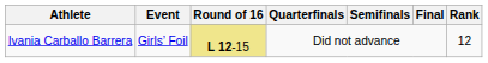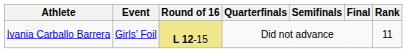 <table class="wikitable" border="1" style="font-size:90%">
 <tr>
 <th>Athlete</th>
 <th>Event</th>
 <th>Round of 16</th>
 <th>Quarterfinals</th>
 <th>Semifinals</th>
 <th>Final</th>
 <th>Rank</th>
 </tr>
 <tr>
 <td><a href='#'>Ivania Carballo Barrera</a></td>
 <td><a href='#'>Girls’ Foil</a></td>
 <td align=center style="background: khaki;"><br> <strong>L</strong> <strong>12</strong>-15</td>
 <td align=center colspan=3>Did not advance</td>
-<td align=center>12</td>
+<td align=center>11</td>
 </tr>
 </table>
